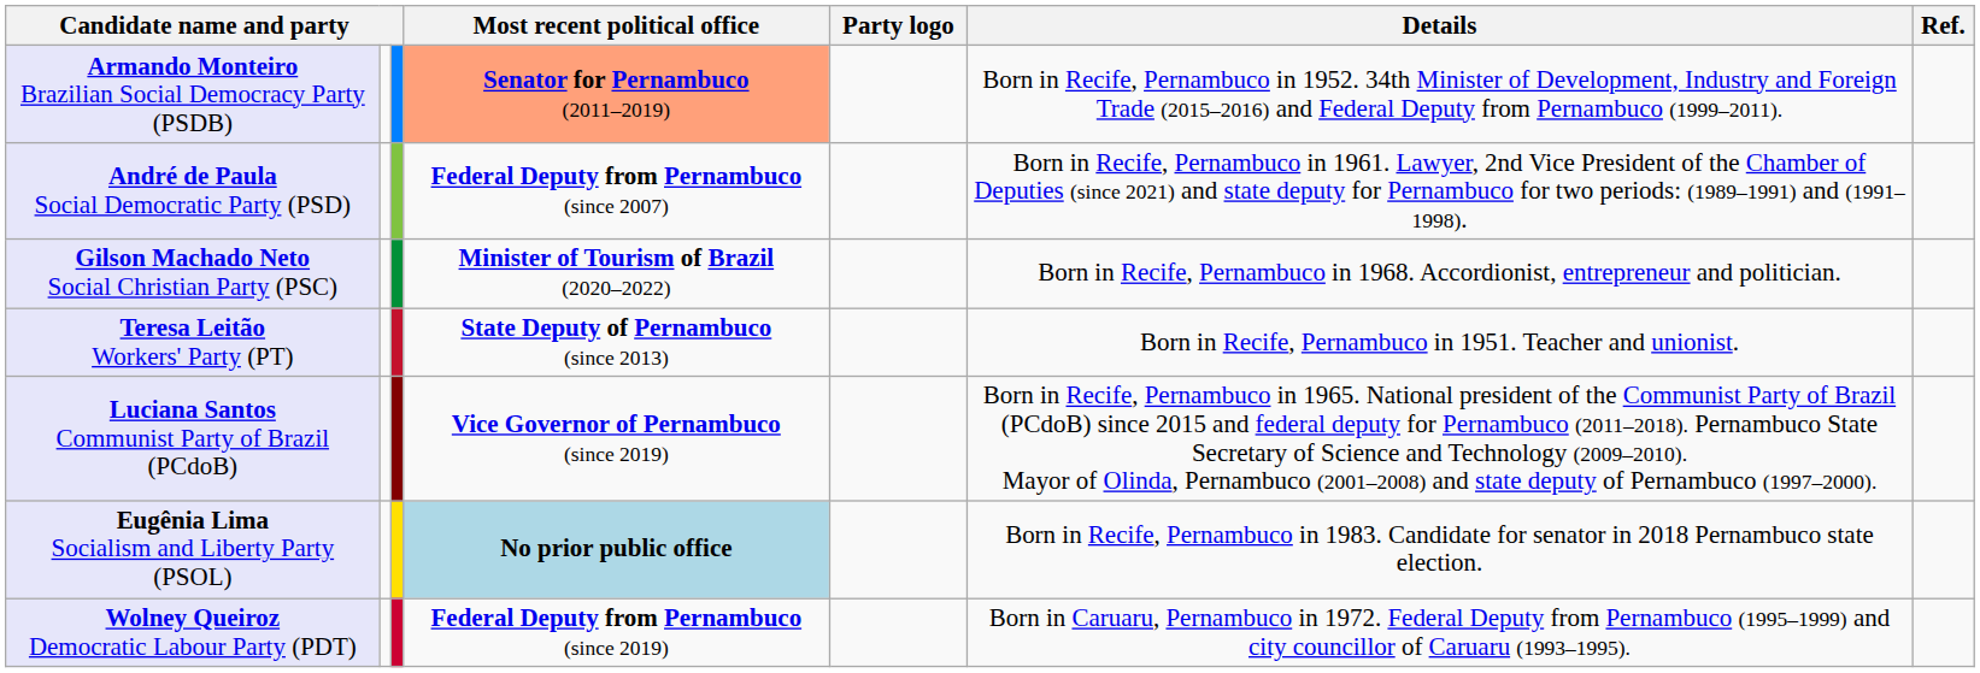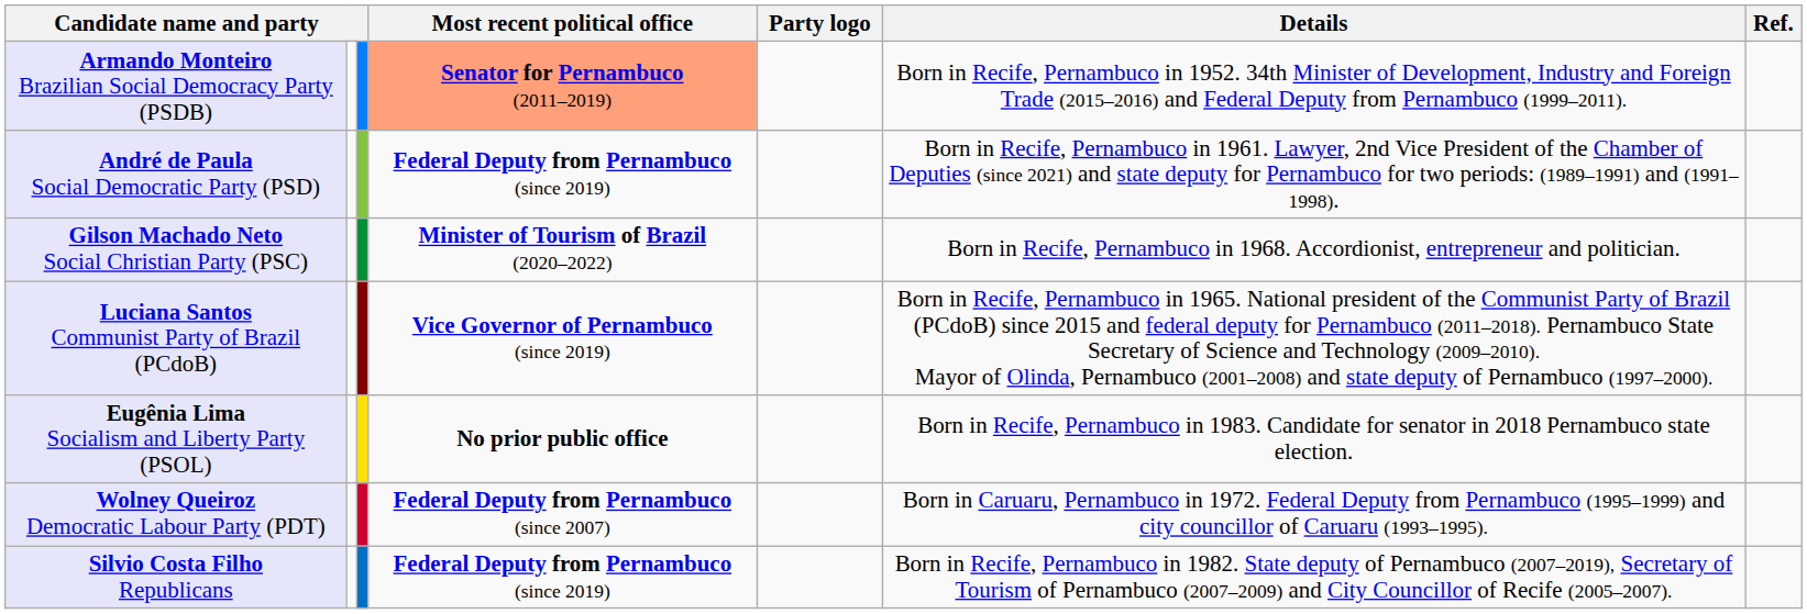 <table class="wikitable" style="text-align:center;">
 <tr>
 <th colspan="3" style="width:20%;">Candidate name and party</th>
 <th>Most recent political office</th>
 <th>Party logo</th>
 <th style="width:48%;">Details</th>
 <th>Ref.</th>
 </tr>
 <tr>
 <td style="background:lavender;"><a href='#'><strong>Armando Monteiro</strong></a><br><a href='#'>Brazilian Social Democracy Party</a> (PSDB)</td>
 <td></td>
 <td style="background-color:#0080FF;"></td>
 <td style="background: lightsalmon;"><strong><a href='#'>Senator</a> for <a href='#'>Pernambuco</a></strong><br><small>(2011–2019)</small></td>
 <td></td>
 <td>Born in <a href='#'>Recife</a>, <a href='#'>Pernambuco</a> in 1952. 34th <a href='#'>Minister of Development, Industry and Foreign Trade</a> <small>(2015–2016)</small> and <a href='#'>Federal Deputy</a> from <a href='#'>Pernambuco</a> <small>(1999–2011).</small></td>
 <td></td>
 </tr>
 <tr>
 <td style="background:lavender;"><strong><a href='#'>André de Paula</a></strong><br><a href='#'>Social Democratic Party</a> (PSD)</td>
 <td></td>
 <td style="background-color:#80c341;"></td>
-<td><strong><a href='#'>Federal Deputy</a> from <a href='#'>Pernambuco</a></strong><br><small>(since 2007)</small></td>
+<td><strong><a href='#'>Federal Deputy</a> from <a href='#'>Pernambuco</a></strong><br><small>(since 2019)</small></td>
 <td></td>
 <td>Born in <a href='#'>Recife</a>, <a href='#'>Pernambuco</a> in 1961. <a href='#'>Lawyer</a>, 2nd Vice President of the <a href='#'>Chamber of Deputies</a> <small>(since 2021)</small> and <a href='#'>state deputy</a> for <a href='#'>Pernambuco</a> for two periods: <small>(1989–1991)</small> and <small>(1991–1998)</small>.</td>
 <td></td>
 </tr>
 <tr>
 <td style="background:lavender;"><strong><a href='#'>Gilson Machado Neto</a></strong><br><a href='#'>Social Christian Party</a> (PSC)</td>
 <td></td>
 <td style="background-color:#009038;"></td>
 <td><strong><a href='#'>Minister of Tourism</a> of <a href='#'>Brazil</a></strong><br><small>(2020–2022)</small></td>
 <td></td>
 <td>Born in <a href='#'>Recife</a>, <a href='#'>Pernambuco</a> in 1968. Accordionist, <a href='#'>entrepreneur</a> and politician.</td>
-<td></td>
-</tr>
-<tr>
-<td style="background:lavender;"><strong><a href='#'>Teresa Leitão</a></strong><br><a href='#'>Workers' Party</a> (PT)</td>
-<td></td>
-<td style="background-color:#c4122d;"></td>
-<td><strong><a href='#'>State Deputy</a> of <a href='#'>Pernambuco</a></strong><br><small>(since 2013)</small></td>
-<td></td>
-<td>Born in <a href='#'>Recife</a>, <a href='#'>Pernambuco</a> in 1951. Teacher and <a href='#'>unionist</a>.</td>
 <td></td>
 </tr>
 <tr>
 <td style="background:lavender;"><strong><a href='#'>Luciana Santos</a></strong><br><a href='#'>Communist Party of Brazil</a> (PCdoB)</td>
 <td></td>
 <td style="background-color:#820000;"></td>
 <td><strong><a href='#'>Vice Governor of Pernambuco</a></strong><br><small>(since 2019)</small></td>
 <td></td>
 <td>Born in <a href='#'>Recife</a>, <a href='#'>Pernambuco</a> in 1965. National president of the <a href='#'>Communist Party of Brazil</a> (PCdoB) since 2015 and <a href='#'>federal deputy</a> for <a href='#'>Pernambuco</a> <small>(2011–2018).</small> Pernambuco State Secretary of Science and Technology <small>(2009–2010).</small><br>Mayor of <a href='#'>Olinda</a>, Pernambuco <small>(2001–2008)</small> and <a href='#'>state deputy</a> of Pernambuco <small>(1997–2000).</small></td>
 <td></td>
 </tr>
 <tr>
 <td style="background:lavender;"><strong>Eugênia Lima</strong><br><a href='#'>Socialism and Liberty Party</a> (PSOL)</td>
 <td></td>
 <td style="background-color:#FFE000;"></td>
-<td style="background: lightblue;"><strong>No prior public office</strong></td>
+<td><strong>No prior public office</strong></td>
 <td></td>
 <td>Born in <a href='#'>Recife</a>, <a href='#'>Pernambuco</a> in 1983. Candidate for senator in 2018 Pernambuco state election.</td>
 <td></td>
 </tr>
 <tr>
 <td style="background:lavender;"><strong><a href='#'>Wolney Queiroz</a></strong><br><a href='#'>Democratic Labour Party</a> (PDT)</td>
 <td></td>
 <td style="background-color:#CC0033;"></td>
-<td><strong><a href='#'>Federal Deputy</a> from <a href='#'>Pernambuco</a></strong><br><small>(since 2019)</small></td>
+<td><strong><a href='#'>Federal Deputy</a> from <a href='#'>Pernambuco</a></strong><br><small>(since 2007)</small></td>
 <td></td>
 <td>Born in <a href='#'>Caruaru</a>, <a href='#'>Pernambuco</a> in 1972. <a href='#'>Federal Deputy</a> from <a href='#'>Pernambuco</a> <small>(1995–1999)</small> and <a href='#'>city councillor</a> of <a href='#'>Caruaru</a> <small>(1993–1995).</small></td>
 <td></td>
 </tr>
+<tr>
+<td style="background:lavender;"><strong><a href='#'>Silvio Costa Filho</a></strong><br><a href='#'>Republicans</a></td>
+<td></td>
+<td style="background-color:#0070C5;"></td>
+<td><strong><a href='#'>Federal Deputy</a> from <a href='#'>Pernambuco</a></strong><br><small>(since 2019)</small></td>
+<td></td>
+<td>Born in <a href='#'>Recife</a>, <a href='#'>Pernambuco</a> in 1982. <a href='#'>State deputy</a> of Pernambuco <small>(2007–2019),</small>  <a href='#'>Secretary of Tourism</a> of Pernambuco <small>(2007–2009)</small> and <a href='#'>City Councillor</a> of Recife <small>(2005–2007).</small></td>
+<td></td>
+</tr>
 </table>
